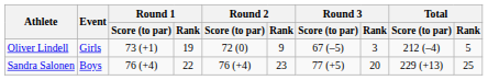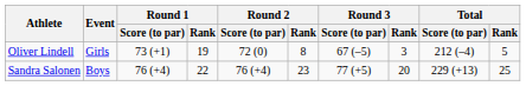 <table class="wikitable" style="font-size:90%">
 <tr>
 <th rowspan="2">Athlete</th>
 <th rowspan="2">Event</th>
 <th colspan="2">Round 1</th>
 <th colspan="2">Round 2</th>
 <th colspan="2">Round 3</th>
 <th colspan="2">Total</th>
 </tr>
 <tr style="font-size:95%">
 <th>Score (to par)</th>
 <th>Rank</th>
 <th>Score (to par)</th>
 <th>Rank</th>
 <th>Score (to par)</th>
 <th>Rank</th>
 <th>Score (to par)</th>
 <th>Rank</th>
 </tr>
 <tr align=center>
 <td align=left><a href='#'>Oliver Lindell</a></td>
 <td align=left><a href='#'>Girls</a></td>
 <td>73 (+1)</td>
 <td>19</td>
 <td>72 (0)</td>
-<td>9</td>
+<td>8</td>
 <td>67 (–5)</td>
 <td>3</td>
 <td>212 (–4)</td>
 <td>5</td>
 </tr>
 <tr align=center>
 <td align=left><a href='#'>Sandra Salonen</a></td>
 <td align=left><a href='#'>Boys</a></td>
 <td>76 (+4)</td>
 <td>22</td>
 <td>76 (+4)</td>
 <td>23</td>
 <td>77 (+5)</td>
 <td>20</td>
 <td>229 (+13)</td>
 <td>25</td>
 </tr>
 </table>
